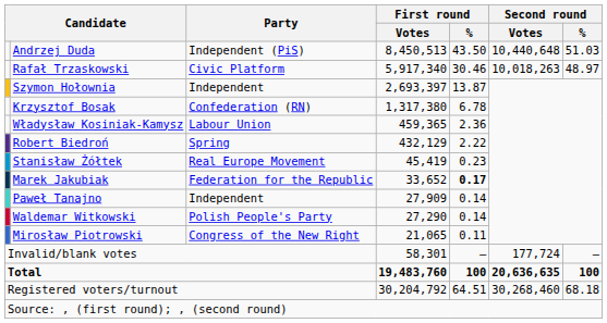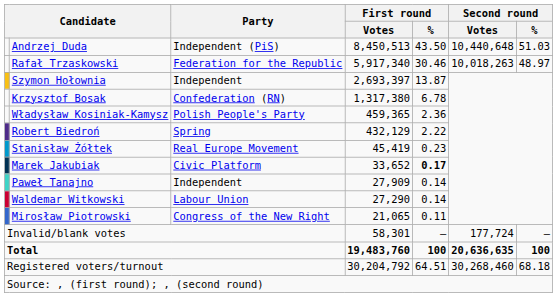 <table class=wikitable style=text-align:right>
 <tr>
 <th rowspan=2 colspan=2>Candidate</th>
 <th rowspan=2>Party</th>
 <th colspan=2>First round</th>
 <th colspan=2>Second round</th>
 </tr>
 <tr>
 <th>Votes</th>
 <th>%</th>
 <th>Votes</th>
 <th>%</th>
 </tr>
 <tr>
 <td bgcolor=></td>
 <td align=left><a href='#'>Andrzej Duda</a></td>
 <td align=left>Independent (<a href='#'>PiS</a>)</td>
 <td>8,450,513</td>
 <td>43.50</td>
 <td>10,440,648</td>
 <td>51.03</td>
 </tr>
 <tr>
 <td bgcolor=></td>
 <td align=left><a href='#'>Rafał Trzaskowski</a></td>
-<td align=left><a href='#'>Civic Platform</a></td>
+<td align="left"><a href='#'>Federation for the Republic</a></td>
 <td>5,917,340</td>
 <td>30.46</td>
 <td>10,018,263</td>
 <td>48.97</td>
 </tr>
 <tr>
 <td bgcolor=#F9C013></td>
 <td align=left><a href='#'>Szymon Hołownia</a></td>
 <td align=left>Independent</td>
 <td>2,693,397</td>
 <td>13.87</td>
 <td colspan=2 rowspan=9></td>
 </tr>
 <tr>
 <td bgcolor=></td>
 <td align=left><a href='#'>Krzysztof Bosak</a></td>
 <td align=left><a href='#'>Confederation</a> (<a href='#'>RN</a>)</td>
 <td>1,317,380</td>
 <td>6.78</td>
 </tr>
 <tr>
 <td bgcolor=></td>
 <td align=left><a href='#'>Władysław Kosiniak-Kamysz</a></td>
-<td align="left"><a href='#'>Labour Union</a></td>
+<td align=left><a href='#'>Polish People's Party</a></td>
 <td>459,365</td>
 <td>2.36</td>
 </tr>
 <tr>
 <td bgcolor=#4E2B8A></td>
 <td align="left"><a href='#'>Robert Biedroń</a></td>
 <td align="left"><a href='#'>Spring</a></td>
 <td>432,129</td>
 <td>2.22</td>
 </tr>
 <tr>
 <td bgcolor=#0099CC></td>
 <td align="left"><a href='#'>Stanisław Żółtek</a></td>
 <td align=left><a href='#'>Real Europe Movement</a></td>
 <td>45,419</td>
 <td>0.23</td>
 </tr>
 <tr>
 <td bgcolor=#003153></td>
 <td align="left"><a href='#'>Marek Jakubiak</a></td>
-<td align="left"><a href='#'>Federation for the Republic</a></td>
+<td align=left><a href='#'>Civic Platform</a></td>
 <td>33,652</td>
 <td><strong>0.17</strong></td>
 </tr>
 <tr>
 <td bgcolor=#3DD4C7></td>
 <td align="left"><a href='#'>Paweł Tanajno</a></td>
 <td align="left">Independent</td>
 <td>27,909</td>
 <td>0.14</td>
 </tr>
 <tr>
 <td bgcolor=#CC0033></td>
 <td align="left"><a href='#'>Waldemar Witkowski</a></td>
-<td align=left><a href='#'>Polish People's Party</a></td>
+<td align="left"><a href='#'>Labour Union</a></td>
 <td>27,290</td>
 <td>0.14</td>
 </tr>
 <tr>
 <td bgcolor=#3366CC></td>
 <td align=left><a href='#'>Mirosław Piotrowski</a></td>
 <td align="left"><a href='#'>Congress of the New Right</a></td>
 <td>21,065</td>
 <td>0.11</td>
 </tr>
 <tr>
 <td align=left colspan=3>Invalid/blank votes</td>
 <td>58,301</td>
 <td>–</td>
 <td>177,724</td>
 <td>–</td>
 </tr>
 <tr>
 <td align=left colspan=3><strong>Total</strong></td>
 <td><strong>19,483,760</strong></td>
 <td><strong>100</strong></td>
 <td><strong>20,636,635</strong></td>
 <td><strong>100</strong></td>
 </tr>
 <tr>
 <td align=left colspan=3>Registered voters/turnout</td>
 <td>30,204,792</td>
 <td>64.51</td>
 <td>30,268,460</td>
 <td>68.18</td>
 </tr>
 <tr>
 <td align=left colspan=7>Source: ,  (first round); ,  (second round)</td>
 </tr>
 </table>
